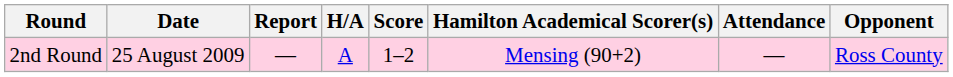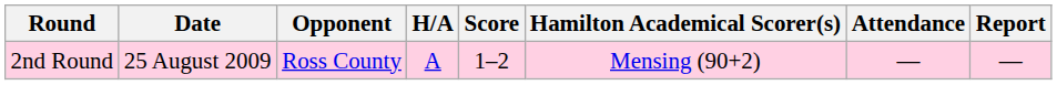 <table class="wikitable" style="text-align:center">
 <tr>
 <th>Round</th>
 <th>Date</th>
-<th>Report</th>
+<th>Opponent</th>
 <th>H/A</th>
 <th>Score</th>
 <th>Hamilton Academical Scorer(s)</th>
 <th>Attendance</th>
-<th>Opponent</th>
+<th>Report</th>
 </tr>
 <tr bgcolor=#ffd0e3>
 <td>2nd Round</td>
 <td>25 August 2009</td>
-<td>—</td>
+<td><a href='#'>Ross County</a></td>
 <td><a href='#'>A</a></td>
 <td>1–2</td>
 <td> <a href='#'>Mensing</a> (90+2)</td>
 <td>—</td>
-<td><a href='#'>Ross County</a></td>
+<td>—</td>
 </tr>
 </table>
